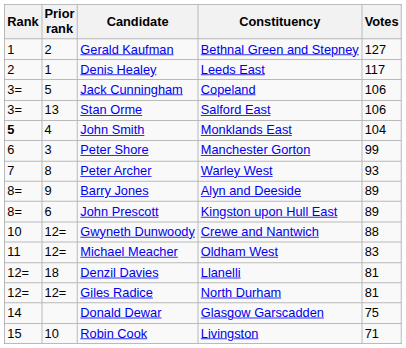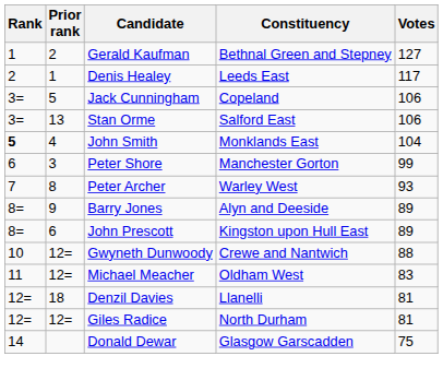 <table class="wikitable sortable">
 <tr>
 <th>Rank<br></th>
 <th>Prior<br>rank<br></th>
 <th>Candidate<br></th>
 <th>Constituency<br></th>
 <th>Votes<br></th>
 </tr>
 <tr>
 <td>1</td>
 <td>2</td>
 <td><a href='#'>Gerald Kaufman</a></td>
 <td><a href='#'>Bethnal Green and Stepney</a></td>
 <td>127</td>
 </tr>
 <tr>
 <td>2</td>
 <td>1</td>
 <td><a href='#'>Denis Healey</a></td>
 <td><a href='#'>Leeds East</a></td>
 <td>117</td>
 </tr>
 <tr>
 <td>3=</td>
 <td>5</td>
 <td><a href='#'>Jack Cunningham</a></td>
 <td><a href='#'>Copeland</a></td>
 <td>106</td>
 </tr>
 <tr>
 <td>3=</td>
 <td>13</td>
 <td><a href='#'>Stan Orme</a></td>
 <td><a href='#'>Salford East</a></td>
 <td>106</td>
 </tr>
 <tr>
 <td><strong>5</strong></td>
 <td>4</td>
 <td><a href='#'>John Smith</a></td>
 <td><a href='#'>Monklands East</a></td>
 <td>104</td>
 </tr>
 <tr>
 <td>6</td>
 <td>3</td>
 <td><a href='#'>Peter Shore</a></td>
 <td><a href='#'>Manchester Gorton</a></td>
 <td>99</td>
 </tr>
 <tr>
 <td>7</td>
 <td>8</td>
 <td><a href='#'>Peter Archer</a></td>
 <td><a href='#'>Warley West</a></td>
 <td>93</td>
 </tr>
 <tr>
 <td>8=</td>
 <td>9</td>
 <td><a href='#'>Barry Jones</a></td>
 <td><a href='#'>Alyn and Deeside</a></td>
 <td>89</td>
 </tr>
 <tr>
 <td>8=</td>
 <td>6</td>
 <td><a href='#'>John Prescott</a></td>
 <td><a href='#'>Kingston upon Hull East</a></td>
 <td>89</td>
 </tr>
 <tr>
 <td>10</td>
 <td>12=</td>
 <td><a href='#'>Gwyneth Dunwoody</a></td>
 <td><a href='#'>Crewe and Nantwich</a></td>
 <td>88</td>
 </tr>
 <tr>
 <td>11</td>
 <td>12=</td>
 <td><a href='#'>Michael Meacher</a></td>
 <td><a href='#'>Oldham West</a></td>
 <td>83</td>
 </tr>
 <tr>
 <td>12=</td>
 <td>18</td>
 <td><a href='#'>Denzil Davies</a></td>
 <td><a href='#'>Llanelli</a></td>
 <td>81</td>
 </tr>
 <tr>
 <td>12=</td>
 <td>12=</td>
 <td><a href='#'>Giles Radice</a></td>
 <td><a href='#'>North Durham</a></td>
 <td>81</td>
 </tr>
 <tr>
 <td>14</td>
 <td></td>
 <td><a href='#'>Donald Dewar</a></td>
 <td><a href='#'>Glasgow Garscadden</a></td>
 <td>75</td>
 </tr>
-<tr>
-<td>15</td>
-<td>10</td>
-<td><a href='#'>Robin Cook</a></td>
-<td><a href='#'>Livingston</a></td>
-<td>71</td>
-</tr>
 </table>
